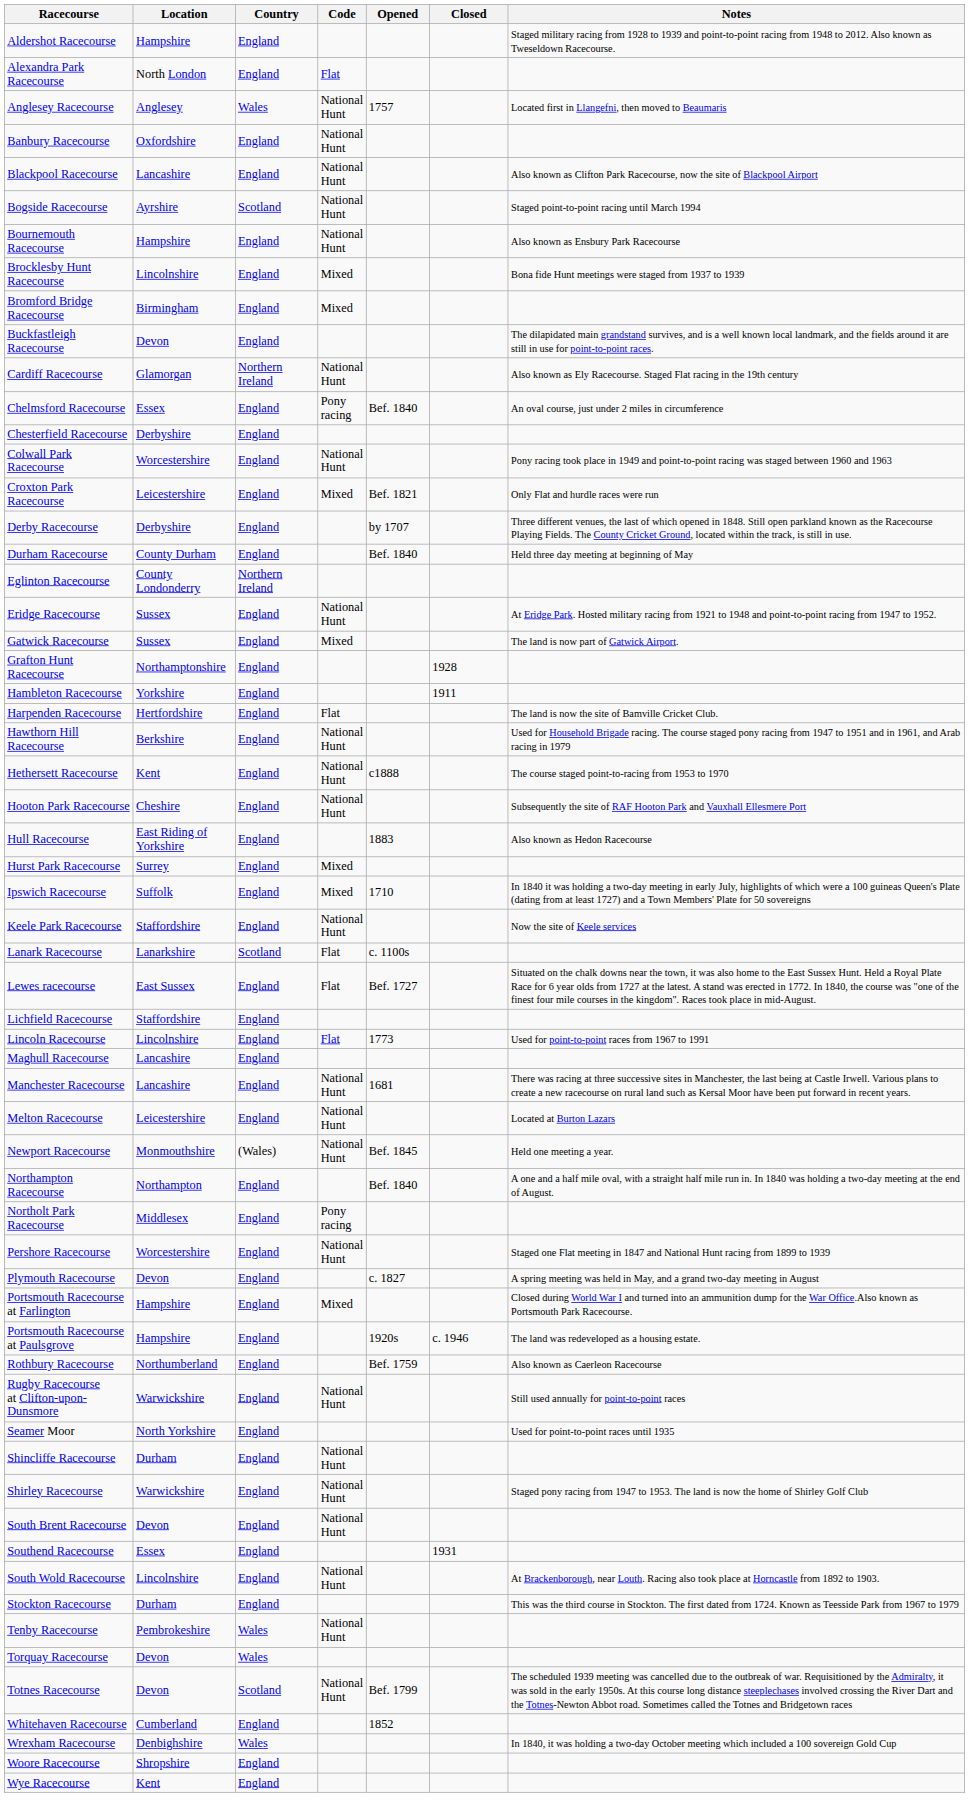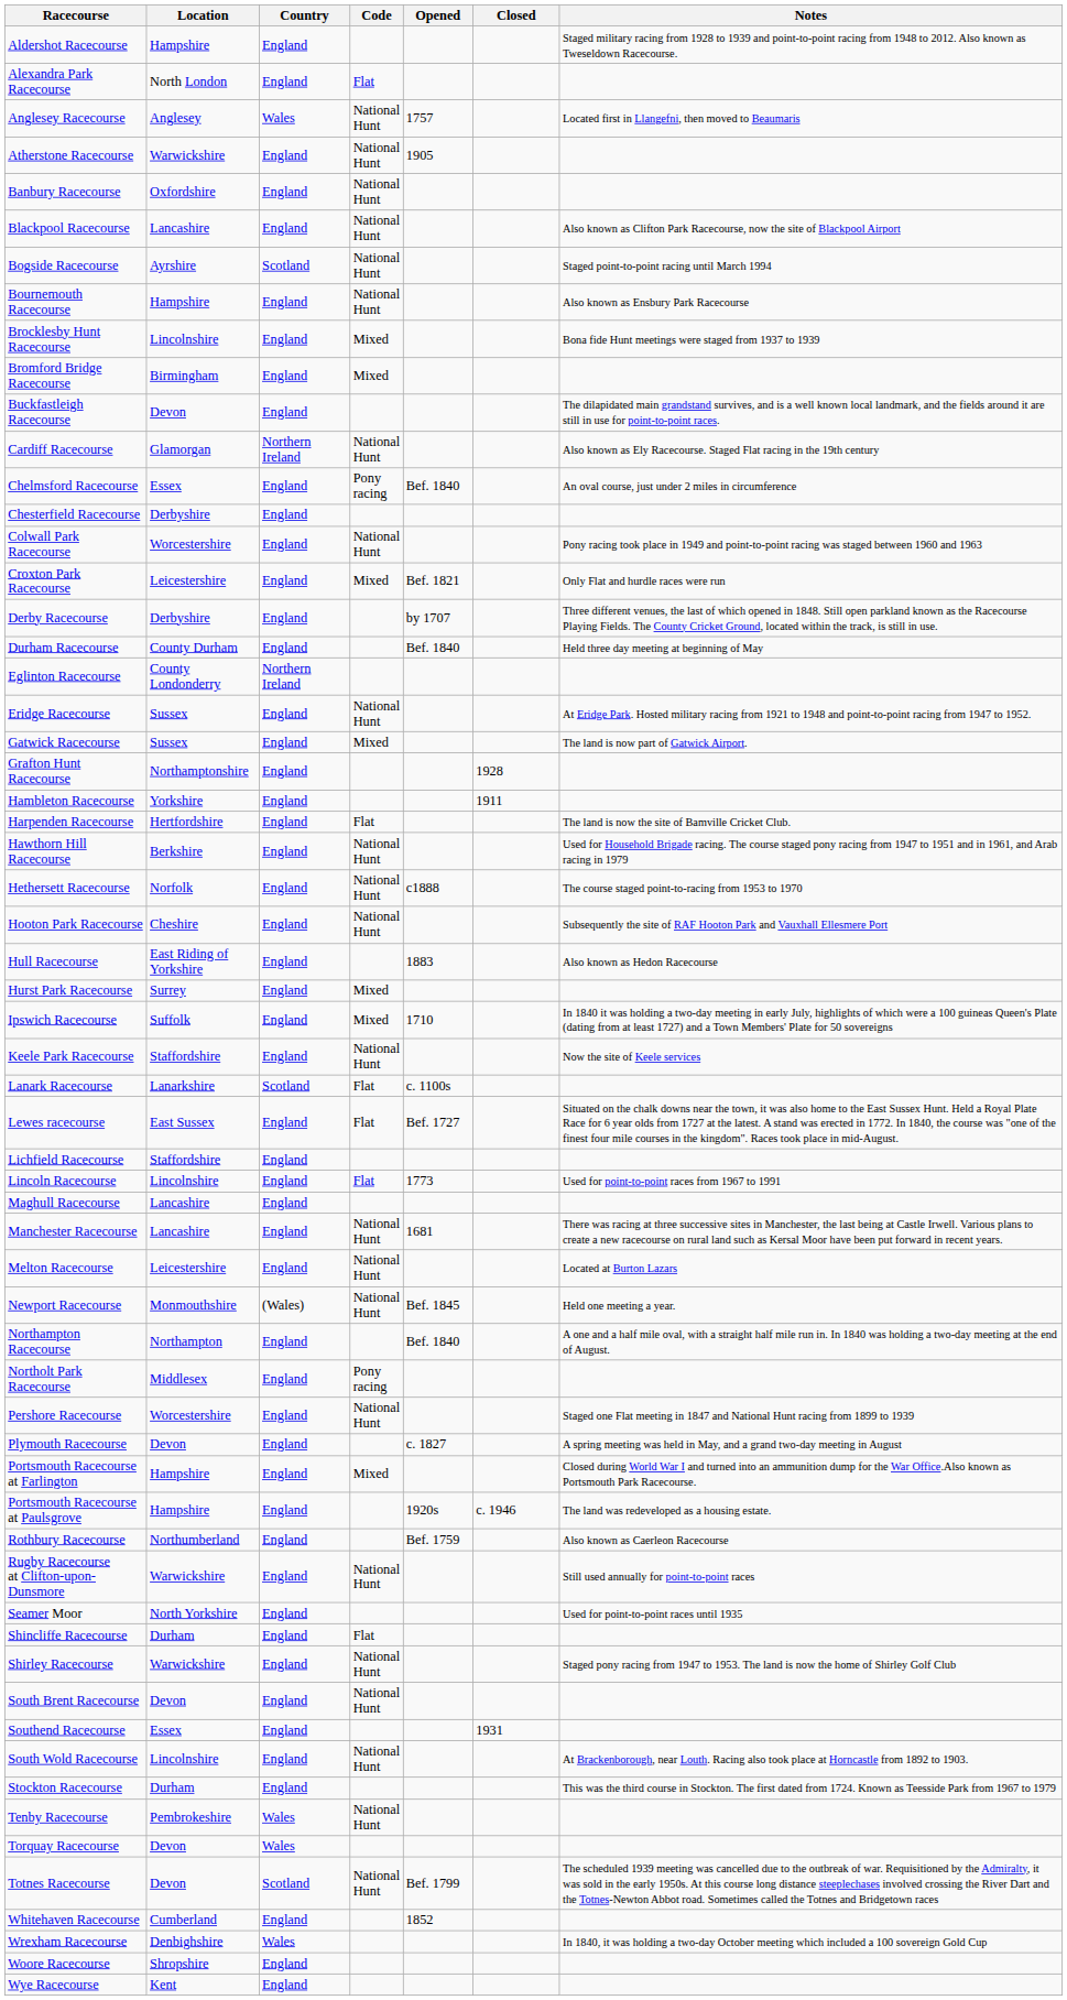 <table class="wikitable sortable">
 <tr>
 <th width=160>Racecourse</th>
 <th width=125>Location</th>
 <th width=100>Country</th>
 <th width=50>Code</th>
 <th width=75>Opened</th>
 <th width=95>Closed</th>
 <th>Notes</th>
 </tr>
 <tr>
 <td><a href='#'>Aldershot Racecourse</a></td>
 <td><a href='#'>Hampshire</a></td>
 <td><a href='#'>England</a></td>
 <td></td>
 <td></td>
 <td></td>
 <td><small>Staged military racing from 1928 to 1939 and point-to-point racing from 1948 to 2012. Also known as Tweseldown Racecourse.</small></td>
 </tr>
 <tr>
 <td><a href='#'>Alexandra Park Racecourse</a></td>
 <td>North <a href='#'>London</a></td>
 <td><a href='#'>England</a></td>
 <td><a href='#'>Flat</a></td>
 <td></td>
 <td></td>
 <td></td>
 </tr>
 <tr>
 <td><a href='#'>Anglesey Racecourse</a></td>
 <td><a href='#'>Anglesey</a></td>
 <td><a href='#'>Wales</a></td>
 <td>National Hunt</td>
 <td>1757</td>
 <td></td>
 <td><small>Located first in <a href='#'>Llangefni</a>, then moved to <a href='#'>Beaumaris</a></small></td>
+</tr>
+<tr>
+<td><a href='#'>Atherstone Racecourse</a></td>
+<td><a href='#'>Warwickshire</a></td>
+<td><a href='#'>England</a></td>
+<td>National Hunt</td>
+<td>1905</td>
+<td></td>
+<td></td>
 </tr>
 <tr>
 <td><a href='#'>Banbury Racecourse</a></td>
 <td><a href='#'>Oxfordshire</a></td>
 <td><a href='#'>England</a></td>
 <td>National Hunt</td>
 <td></td>
 <td></td>
 <td></td>
 </tr>
 <tr>
 <td><a href='#'>Blackpool Racecourse</a></td>
 <td><a href='#'>Lancashire</a></td>
 <td><a href='#'>England</a></td>
 <td>National Hunt</td>
 <td></td>
 <td></td>
 <td><small>Also known as Clifton Park Racecourse, now the site of <a href='#'>Blackpool Airport</a></small></td>
 </tr>
 <tr>
 <td><a href='#'>Bogside Racecourse</a></td>
 <td><a href='#'>Ayrshire</a></td>
 <td><a href='#'>Scotland</a></td>
 <td>National Hunt</td>
 <td></td>
 <td></td>
 <td><small>Staged point-to-point racing until March 1994</small></td>
 </tr>
 <tr>
 <td><a href='#'>Bournemouth Racecourse</a></td>
 <td><a href='#'>Hampshire</a></td>
 <td><a href='#'>England</a></td>
 <td>National Hunt</td>
 <td></td>
 <td></td>
 <td><small>Also known as Ensbury Park Racecourse</small></td>
 </tr>
 <tr>
 <td><a href='#'>Brocklesby Hunt Racecourse</a></td>
 <td><a href='#'>Lincolnshire</a></td>
 <td><a href='#'>England</a></td>
 <td>Mixed</td>
 <td></td>
 <td></td>
 <td><small>Bona fide Hunt meetings were staged from 1937 to 1939</small></td>
 </tr>
 <tr>
 <td><a href='#'>Bromford Bridge Racecourse</a></td>
 <td><a href='#'>Birmingham</a></td>
 <td><a href='#'>England</a></td>
 <td>Mixed</td>
 <td></td>
 <td></td>
 <td></td>
 </tr>
 <tr>
 <td><a href='#'>Buckfastleigh Racecourse</a></td>
 <td><a href='#'>Devon</a></td>
 <td><a href='#'>England</a></td>
 <td></td>
 <td></td>
 <td></td>
 <td><small>The dilapidated main <a href='#'>grandstand</a> survives, and is a well known local landmark, and the fields around it are still in use for <a href='#'>point-to-point races</a>.</small></td>
 </tr>
 <tr>
 <td><a href='#'>Cardiff Racecourse</a></td>
 <td><a href='#'>Glamorgan</a></td>
 <td><a href='#'>Northern Ireland</a></td>
 <td>National Hunt</td>
 <td></td>
 <td></td>
 <td><small>Also known as Ely Racecourse. Staged Flat racing in the 19th century</small></td>
 </tr>
 <tr>
 <td><a href='#'>Chelmsford Racecourse</a></td>
 <td><a href='#'>Essex</a></td>
 <td><a href='#'>England</a></td>
 <td>Pony racing</td>
 <td>Bef. 1840</td>
 <td></td>
 <td><small>An oval course, just under 2 miles in circumference</small></td>
 </tr>
 <tr>
 <td><a href='#'>Chesterfield Racecourse</a></td>
 <td><a href='#'>Derbyshire</a></td>
 <td><a href='#'>England</a></td>
 <td></td>
 <td></td>
 <td></td>
 <td></td>
 </tr>
 <tr>
 <td><a href='#'>Colwall Park Racecourse</a></td>
 <td><a href='#'>Worcestershire</a></td>
 <td><a href='#'>England</a></td>
 <td>National Hunt</td>
 <td></td>
 <td></td>
 <td><small>Pony racing took place in 1949 and point-to-point racing was staged between 1960 and 1963</small></td>
 </tr>
 <tr>
 <td><a href='#'>Croxton Park Racecourse</a></td>
 <td><a href='#'>Leicestershire</a></td>
 <td><a href='#'>England</a></td>
 <td>Mixed</td>
 <td>Bef. 1821</td>
 <td></td>
 <td><small>Only Flat and hurdle races were run</small></td>
 </tr>
 <tr>
 <td><a href='#'>Derby Racecourse</a></td>
 <td><a href='#'>Derbyshire</a></td>
 <td><a href='#'>England</a></td>
 <td></td>
 <td>by 1707</td>
 <td></td>
 <td><small>Three different venues, the last of which opened in 1848. Still open parkland known as the Racecourse Playing Fields. The <a href='#'>County Cricket Ground</a>, located within the track, is still in use.</small></td>
 </tr>
 <tr>
 <td><a href='#'>Durham Racecourse</a></td>
 <td><a href='#'>County Durham</a></td>
 <td><a href='#'>England</a></td>
 <td></td>
 <td>Bef. 1840</td>
 <td></td>
 <td><small>Held three day meeting at beginning of May</small></td>
 </tr>
 <tr>
 <td><a href='#'>Eglinton Racecourse</a></td>
 <td><a href='#'>County Londonderry</a></td>
 <td><a href='#'>Northern Ireland</a></td>
 <td></td>
 <td></td>
 <td></td>
 <td></td>
 </tr>
 <tr>
 <td><a href='#'>Eridge Racecourse</a></td>
 <td><a href='#'>Sussex</a></td>
 <td><a href='#'>England</a></td>
 <td>National Hunt</td>
 <td></td>
 <td></td>
 <td><small> At <a href='#'>Eridge Park</a>. Hosted military racing from 1921 to 1948 and point-to-point racing from 1947 to 1952.</small></td>
 </tr>
 <tr>
 <td><a href='#'>Gatwick Racecourse</a></td>
 <td><a href='#'>Sussex</a></td>
 <td><a href='#'>England</a></td>
 <td>Mixed</td>
 <td></td>
 <td></td>
 <td><small>The land is now part of <a href='#'>Gatwick Airport</a>.</small></td>
 </tr>
 <tr>
 <td><a href='#'>Grafton Hunt Racecourse</a></td>
 <td><a href='#'>Northamptonshire</a></td>
 <td><a href='#'>England</a></td>
 <td></td>
 <td></td>
 <td>1928</td>
 <td></td>
 </tr>
 <tr>
 <td><a href='#'>Hambleton Racecourse</a></td>
 <td><a href='#'>Yorkshire</a></td>
 <td><a href='#'>England</a></td>
 <td></td>
 <td></td>
 <td>1911</td>
 <td></td>
 </tr>
 <tr>
 <td><a href='#'>Harpenden Racecourse</a></td>
 <td><a href='#'>Hertfordshire</a></td>
 <td><a href='#'>England</a></td>
 <td>Flat</td>
 <td></td>
 <td></td>
 <td><small>The land is now the site of Bamville Cricket Club.</small></td>
 </tr>
 <tr>
 <td><a href='#'>Hawthorn Hill Racecourse</a></td>
 <td><a href='#'>Berkshire</a></td>
 <td><a href='#'>England</a></td>
 <td>National Hunt</td>
 <td></td>
 <td></td>
 <td><small>Used for <a href='#'>Household Brigade</a> racing. The course staged pony racing from 1947 to 1951 and in 1961, and Arab racing in 1979</small></td>
 </tr>
 <tr>
 <td><a href='#'>Hethersett Racecourse</a></td>
-<td><a href='#'>Kent</a></td>
+<td><a href='#'>Norfolk</a></td>
 <td><a href='#'>England</a></td>
 <td>National Hunt</td>
 <td>c1888</td>
 <td></td>
 <td><small>The course staged point-to-racing from 1953 to 1970</small></td>
 </tr>
 <tr>
 <td><a href='#'>Hooton Park Racecourse</a></td>
 <td><a href='#'>Cheshire</a></td>
 <td><a href='#'>England</a></td>
 <td>National Hunt</td>
 <td></td>
 <td></td>
 <td><small>Subsequently the site of <a href='#'>RAF Hooton Park</a> and <a href='#'>Vauxhall Ellesmere Port</a></small></td>
 </tr>
 <tr>
 <td><a href='#'>Hull Racecourse</a></td>
 <td><a href='#'>East Riding of Yorkshire</a></td>
 <td><a href='#'>England</a></td>
 <td></td>
 <td>1883</td>
 <td></td>
 <td><small>Also known as Hedon Racecourse</small></td>
 </tr>
 <tr>
 <td><a href='#'>Hurst Park Racecourse</a></td>
 <td><a href='#'>Surrey</a></td>
 <td><a href='#'>England</a></td>
 <td>Mixed</td>
 <td></td>
 <td></td>
 <td></td>
 </tr>
 <tr>
 <td><a href='#'>Ipswich Racecourse</a></td>
 <td><a href='#'>Suffolk</a></td>
 <td><a href='#'>England</a></td>
 <td>Mixed</td>
 <td>1710</td>
 <td></td>
 <td><small>In 1840 it was holding a two-day meeting in early July, highlights of which were a 100 guineas Queen's Plate (dating from at least 1727) and a Town Members' Plate for 50 sovereigns</small></td>
 </tr>
 <tr>
 <td><a href='#'>Keele Park Racecourse</a></td>
 <td><a href='#'>Staffordshire</a></td>
 <td><a href='#'>England</a></td>
 <td>National Hunt</td>
 <td></td>
 <td></td>
 <td><small>Now the site of <a href='#'>Keele services</a></small></td>
 </tr>
 <tr>
 <td><a href='#'>Lanark Racecourse</a></td>
 <td><a href='#'>Lanarkshire</a></td>
 <td><a href='#'>Scotland</a></td>
 <td>Flat</td>
 <td>c. 1100s</td>
 <td></td>
 <td></td>
 </tr>
 <tr>
 <td><a href='#'>Lewes racecourse</a></td>
 <td><a href='#'>East Sussex</a></td>
 <td><a href='#'>England</a></td>
 <td>Flat</td>
 <td>Bef. 1727</td>
 <td></td>
 <td><small>Situated on the chalk downs near the town, it was also home to the East Sussex Hunt.  Held a Royal Plate Race for 6 year olds from 1727 at the latest.  A stand was erected in 1772.  In 1840, the course was "one of the finest four mile courses in the kingdom".  Races took place in mid-August.</small></td>
 </tr>
 <tr>
 <td><a href='#'>Lichfield Racecourse</a></td>
 <td><a href='#'>Staffordshire</a></td>
 <td><a href='#'>England</a></td>
 <td></td>
 <td></td>
 <td></td>
 <td></td>
 </tr>
 <tr>
 <td><a href='#'>Lincoln Racecourse</a></td>
 <td><a href='#'>Lincolnshire</a></td>
 <td><a href='#'>England</a></td>
 <td><a href='#'>Flat</a></td>
 <td>1773</td>
 <td></td>
 <td><small>Used for <a href='#'>point-to-point</a> races from 1967 to 1991</small></td>
 </tr>
 <tr>
 <td><a href='#'>Maghull Racecourse</a></td>
 <td><a href='#'>Lancashire</a></td>
 <td><a href='#'>England</a></td>
 <td></td>
 <td></td>
 <td></td>
 <td></td>
 </tr>
 <tr>
 <td><a href='#'>Manchester Racecourse</a></td>
 <td><a href='#'>Lancashire</a></td>
 <td><a href='#'>England</a></td>
 <td>National Hunt</td>
 <td>1681</td>
 <td></td>
 <td><small>There was racing at three successive sites in Manchester, the last being at Castle Irwell. Various plans to create a new racecourse on rural land such as Kersal Moor have been put forward in recent years.</small></td>
 </tr>
 <tr>
 <td><a href='#'>Melton Racecourse</a></td>
 <td><a href='#'>Leicestershire</a></td>
 <td><a href='#'>England</a></td>
 <td>National Hunt</td>
 <td></td>
 <td></td>
 <td><small>Located at <a href='#'>Burton Lazars</a></small></td>
 </tr>
 <tr>
 <td><a href='#'>Newport Racecourse</a></td>
 <td><a href='#'>Monmouthshire</a></td>
 <td>(Wales)</td>
 <td>National Hunt</td>
 <td>Bef. 1845</td>
 <td></td>
 <td><small>Held one meeting a year.</small></td>
 </tr>
 <tr>
 <td><a href='#'>Northampton Racecourse</a></td>
 <td><a href='#'>Northampton</a></td>
 <td><a href='#'>England</a></td>
 <td></td>
 <td>Bef. 1840</td>
 <td></td>
 <td><small>A one and a half mile oval, with a straight half mile run in.  In 1840 was holding a two-day meeting at the end of August.</small></td>
 </tr>
 <tr>
 <td><a href='#'>Northolt Park Racecourse</a></td>
 <td><a href='#'>Middlesex</a></td>
 <td><a href='#'>England</a></td>
 <td>Pony racing</td>
 <td></td>
 <td></td>
 <td></td>
 </tr>
 <tr>
 <td><a href='#'>Pershore Racecourse</a></td>
 <td><a href='#'>Worcestershire</a></td>
 <td><a href='#'>England</a></td>
 <td>National Hunt</td>
 <td></td>
 <td></td>
 <td><small>Staged one Flat meeting in 1847 and National Hunt racing from 1899 to 1939</small></td>
 </tr>
 <tr>
 <td><a href='#'>Plymouth Racecourse</a></td>
 <td><a href='#'>Devon</a></td>
 <td><a href='#'>England</a></td>
 <td></td>
 <td>c. 1827</td>
 <td></td>
 <td><small>A spring meeting was held in May, and a grand two-day meeting in August</small></td>
 </tr>
 <tr>
 <td><a href='#'>Portsmouth Racecourse</a><br>at <a href='#'>Farlington</a></td>
 <td><a href='#'>Hampshire</a></td>
 <td><a href='#'>England</a></td>
 <td>Mixed</td>
 <td></td>
 <td></td>
 <td><small>Closed during <a href='#'>World War I</a> and turned into an ammunition dump for the <a href='#'>War Office</a>.Also known as Portsmouth Park Racecourse.</small></td>
 </tr>
 <tr>
 <td><a href='#'>Portsmouth Racecourse</a><br>at <a href='#'>Paulsgrove</a></td>
 <td><a href='#'>Hampshire</a></td>
 <td><a href='#'>England</a></td>
 <td></td>
 <td>1920s</td>
 <td>c. 1946</td>
 <td><small>The land was redeveloped as a housing estate.</small></td>
 </tr>
 <tr>
 <td><a href='#'>Rothbury Racecourse</a></td>
 <td><a href='#'>Northumberland</a></td>
 <td><a href='#'>England</a></td>
 <td></td>
 <td>Bef. 1759</td>
 <td></td>
 <td><small>Also known as Caerleon Racecourse</small></td>
 </tr>
 <tr>
 <td><a href='#'>Rugby Racecourse</a><br>at <a href='#'>Clifton-upon-Dunsmore</a></td>
 <td><a href='#'>Warwickshire</a></td>
 <td><a href='#'>England</a></td>
 <td>National Hunt</td>
 <td></td>
 <td></td>
 <td><small>Still used annually for <a href='#'>point-to-point</a> races</small></td>
 </tr>
 <tr>
 <td><a href='#'>Seamer</a> Moor</td>
 <td><a href='#'>North Yorkshire</a></td>
 <td><a href='#'>England</a></td>
 <td></td>
 <td></td>
 <td></td>
 <td><small>Used for point-to-point races until 1935</small></td>
 </tr>
 <tr>
 <td><a href='#'>Shincliffe Racecourse</a></td>
 <td><a href='#'>Durham</a></td>
 <td><a href='#'>England</a></td>
-<td>National Hunt</td>
+<td>Flat</td>
 <td></td>
 <td></td>
 <td></td>
 </tr>
 <tr>
 <td><a href='#'>Shirley Racecourse</a></td>
 <td><a href='#'>Warwickshire</a></td>
 <td><a href='#'>England</a></td>
 <td>National Hunt</td>
 <td></td>
 <td></td>
 <td><small>Staged pony racing from 1947 to 1953. The land is now the home of Shirley Golf Club</small></td>
 </tr>
 <tr>
 <td><a href='#'>South Brent Racecourse</a></td>
 <td><a href='#'>Devon</a></td>
 <td><a href='#'>England</a></td>
 <td>National Hunt</td>
 <td></td>
 <td></td>
 <td></td>
 </tr>
 <tr>
 <td><a href='#'>Southend Racecourse</a></td>
 <td><a href='#'>Essex</a></td>
 <td><a href='#'>England</a></td>
 <td></td>
 <td></td>
 <td>1931</td>
 <td></td>
 </tr>
 <tr>
 <td><a href='#'>South Wold Racecourse</a></td>
 <td><a href='#'>Lincolnshire</a></td>
 <td><a href='#'>England</a></td>
 <td>National Hunt</td>
 <td></td>
 <td></td>
 <td><small>At <a href='#'>Brackenborough</a>, near <a href='#'>Louth</a>. Racing also took place at <a href='#'>Horncastle</a> from 1892 to 1903.</small></td>
 </tr>
 <tr>
 <td><a href='#'>Stockton Racecourse</a></td>
 <td><a href='#'>Durham</a></td>
 <td><a href='#'>England</a></td>
 <td></td>
 <td></td>
 <td></td>
 <td><small>This was the third course in Stockton.  The first dated from 1724. Known as Teesside Park from 1967 to 1979</small></td>
 </tr>
 <tr>
 <td><a href='#'>Tenby Racecourse</a></td>
 <td><a href='#'>Pembrokeshire</a></td>
 <td><a href='#'>Wales</a></td>
 <td>National Hunt</td>
 <td></td>
 <td></td>
 <td></td>
 </tr>
 <tr>
 <td><a href='#'>Torquay Racecourse</a></td>
 <td><a href='#'>Devon</a></td>
 <td><a href='#'>Wales</a></td>
 <td></td>
 <td></td>
 <td></td>
 <td></td>
 </tr>
 <tr>
 <td><a href='#'>Totnes Racecourse</a></td>
 <td><a href='#'>Devon</a></td>
 <td><a href='#'>Scotland</a></td>
 <td>National Hunt</td>
 <td>Bef. 1799</td>
 <td></td>
 <td><small>The scheduled 1939 meeting was cancelled due to the outbreak of war. Requisitioned by the <a href='#'>Admiralty</a>, it was sold in the early 1950s.  At this course long distance <a href='#'>steeplechases</a> involved crossing the River Dart and the <a href='#'>Totnes</a>-Newton Abbot road.  Sometimes called the Totnes and Bridgetown races</small></td>
 </tr>
 <tr>
 <td><a href='#'>Whitehaven Racecourse</a></td>
 <td><a href='#'>Cumberland</a></td>
 <td><a href='#'>England</a></td>
 <td></td>
 <td>1852</td>
 <td></td>
 <td></td>
 </tr>
 <tr>
 <td><a href='#'>Wrexham Racecourse</a></td>
 <td><a href='#'>Denbighshire</a></td>
 <td><a href='#'>Wales</a></td>
 <td></td>
 <td></td>
 <td></td>
 <td><small>In 1840, it was holding a two-day October meeting which included a 100 sovereign Gold Cup</small></td>
 </tr>
 <tr>
 <td><a href='#'>Woore Racecourse</a></td>
 <td><a href='#'>Shropshire</a></td>
 <td><a href='#'>England</a></td>
 <td></td>
 <td></td>
 <td></td>
 <td></td>
 </tr>
 <tr>
 <td><a href='#'>Wye Racecourse</a></td>
 <td><a href='#'>Kent</a></td>
 <td><a href='#'>England</a></td>
 <td></td>
 <td></td>
 <td></td>
 <td></td>
 </tr>
 </table>
